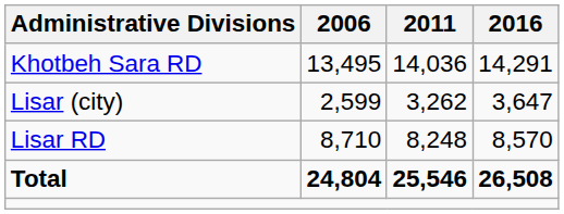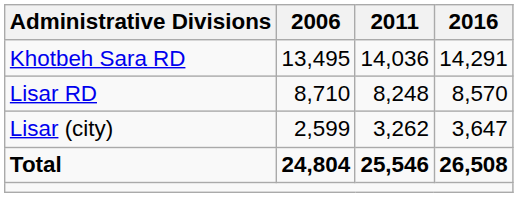 <table class="wikitable">
 <tr>
 <th>Administrative Divisions</th>
 <th>2006</th>
 <th>2011</th>
 <th>2016</th>
 </tr>
 <tr>
 <td><a href='#'>Khotbeh Sara RD</a></td>
 <td style="text-align: right;">13,495</td>
 <td style="text-align: right;">14,036</td>
 <td style="text-align: right;">14,291</td>
 </tr>
 <tr>
+<td><a href='#'>Lisar RD</a></td>
+<td style="text-align: right;">8,710</td>
+<td style="text-align: right;">8,248</td>
+<td style="text-align: right;">8,570</td>
+</tr>
+<tr>
 <td><a href='#'>Lisar</a> (city)</td>
 <td style="text-align: right;">2,599</td>
 <td style="text-align: right;">3,262</td>
 <td style="text-align: right;">3,647</td>
-</tr>
-<tr>
-<td><a href='#'>Lisar RD</a></td>
-<td style="text-align: right;">8,710</td>
-<td style="text-align: right;">8,248</td>
-<td style="text-align: right;">8,570</td>
 </tr>
 <tr>
 <td><strong>Total</strong></td>
 <td style="text-align: right;"><strong>24,804</strong></td>
 <td style="text-align: right;"><strong>25,546</strong></td>
 <td style="text-align: right;"><strong>26,508</strong></td>
 </tr>
 <tr>
 <td colspan=4></td>
 </tr>
 </table>
